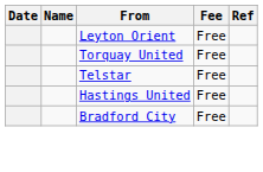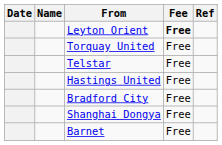 <table class="wikitable sortable plainrowheaders">
 <tr>
 <th scope=col>Date</th>
 <th scope=col>Name</th>
 <th scope=col>From</th>
 <th scope=col>Fee</th>
 <th scope=col class=unsortable>Ref</th>
 </tr>
 <tr>
 <th scope=row></th>
 <td></td>
 <td><a href='#'>Leyton Orient</a></td>
-<td>Free</td>
+<td><strong>Free</strong></td>
 <td style="text-align:center;"></td>
 </tr>
 <tr>
 <th scope=row></th>
 <td></td>
 <td><a href='#'>Torquay United</a></td>
 <td>Free</td>
 <td style="text-align:center;"></td>
 </tr>
 <tr>
 <th scope=row></th>
 <td></td>
 <td><a href='#'>Telstar</a></td>
 <td>Free</td>
 <td style="text-align:center;"></td>
 </tr>
 <tr>
 <th scope=row></th>
 <td></td>
 <td><a href='#'>Hastings United</a></td>
 <td>Free</td>
 <td style="text-align:center;"></td>
 </tr>
 <tr>
 <th scope=row></th>
 <td></td>
 <td><a href='#'>Bradford City</a></td>
 <td>Free</td>
 <td style="text-align:center;"></td>
 </tr>
+<tr>
+<th scope=row></th>
+<td></td>
+<td><a href='#'>Shanghai Dongya</a></td>
+<td>Free</td>
+<td style="text-align:center;"></td>
+</tr>
+<tr>
+<th scope=row></th>
+<td></td>
+<td><a href='#'>Barnet</a></td>
+<td>Free</td>
+<td style="text-align:center;"></td>
+</tr>
 </table>
